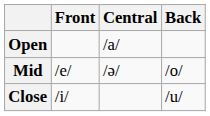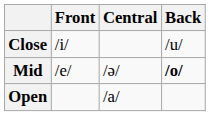 <table class="wikitable">
 <tr>
 <th></th>
 <th>Front</th>
 <th>Central</th>
 <th>Back</th>
 </tr>
 <tr>
+<th>Close</th>
+<td>/i/</td>
+<td></td>
+<td>/u/</td>
+</tr>
+<tr>
+<th>Mid</th>
+<td>/e/</td>
+<td>/ə/</td>
+<td><strong>/o/</strong></td>
+</tr>
+<tr>
 <th>Open</th>
 <td></td>
 <td>/a/</td>
 <td></td>
 </tr>
-<tr>
-<th>Mid</th>
-<td>/e/</td>
-<td>/ə/</td>
-<td>/o/</td>
-</tr>
-<tr>
-<th>Close</th>
-<td>/i/</td>
-<td></td>
-<td>/u/</td>
-</tr>
 </table>
